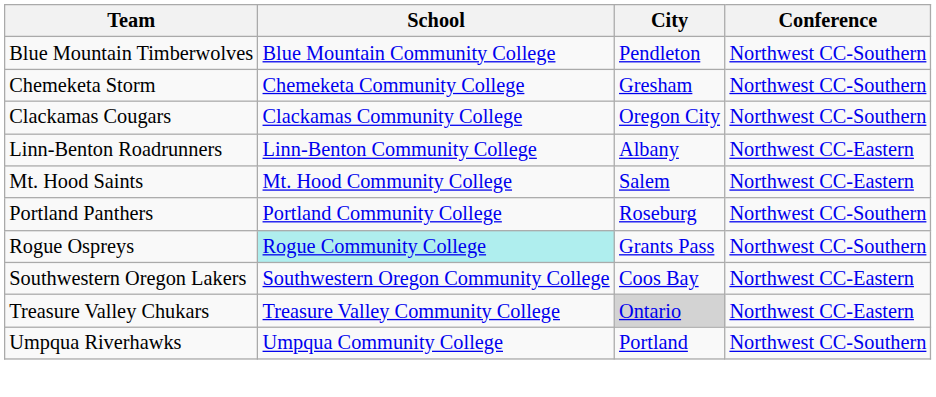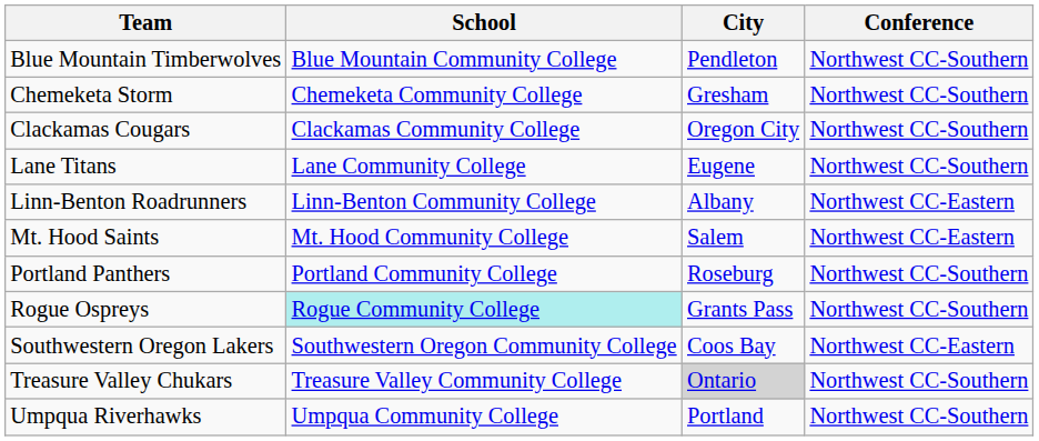 <table class="sortable wikitable">
 <tr>
 <th>Team</th>
 <th>School</th>
 <th>City</th>
 <th>Conference</th>
 </tr>
 <tr>
 <td>Blue Mountain Timberwolves</td>
 <td><a href='#'>Blue Mountain Community College</a></td>
 <td><a href='#'>Pendleton</a></td>
 <td><a href='#'>Northwest CC-Southern</a></td>
 </tr>
 <tr>
 <td>Chemeketa Storm</td>
 <td><a href='#'>Chemeketa Community College</a></td>
 <td><a href='#'>Gresham</a></td>
 <td><a href='#'>Northwest CC-Southern</a></td>
 </tr>
 <tr>
 <td>Clackamas Cougars</td>
 <td><a href='#'>Clackamas Community College</a></td>
 <td><a href='#'>Oregon City</a></td>
+<td><a href='#'>Northwest CC-Southern</a></td>
+</tr>
+<tr>
+<td>Lane Titans</td>
+<td><a href='#'>Lane Community College</a></td>
+<td><a href='#'>Eugene</a></td>
 <td><a href='#'>Northwest CC-Southern</a></td>
 </tr>
 <tr>
 <td>Linn-Benton Roadrunners</td>
 <td><a href='#'>Linn-Benton Community College</a></td>
 <td><a href='#'>Albany</a></td>
 <td><a href='#'>Northwest CC-Eastern</a></td>
 </tr>
 <tr>
 <td>Mt. Hood Saints</td>
 <td><a href='#'>Mt. Hood Community College</a></td>
 <td><a href='#'>Salem</a></td>
 <td><a href='#'>Northwest CC-Eastern</a></td>
 </tr>
 <tr>
 <td>Portland Panthers</td>
 <td><a href='#'>Portland Community College</a></td>
 <td><a href='#'>Roseburg</a></td>
 <td><a href='#'>Northwest CC-Southern</a></td>
 </tr>
 <tr>
 <td>Rogue Ospreys</td>
 <td style="background: paleturquoise;"><a href='#'>Rogue Community College</a></td>
 <td><a href='#'>Grants Pass</a></td>
 <td><a href='#'>Northwest CC-Southern</a></td>
 </tr>
 <tr>
 <td>Southwestern Oregon Lakers</td>
 <td><a href='#'>Southwestern Oregon Community College</a></td>
 <td><a href='#'>Coos Bay</a></td>
 <td><a href='#'>Northwest CC-Eastern</a></td>
 </tr>
 <tr>
 <td>Treasure Valley Chukars</td>
 <td><a href='#'>Treasure Valley Community College</a></td>
 <td style="background: lightgrey;"><a href='#'>Ontario</a></td>
-<td><a href='#'>Northwest CC-Eastern</a></td>
+<td><a href='#'>Northwest CC-Southern</a></td>
 </tr>
 <tr>
 <td>Umpqua Riverhawks</td>
 <td><a href='#'>Umpqua Community College</a></td>
 <td><a href='#'>Portland</a></td>
 <td><a href='#'>Northwest CC-Southern</a></td>
 </tr>
 </table>
